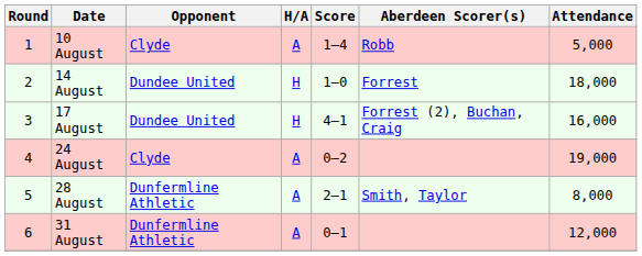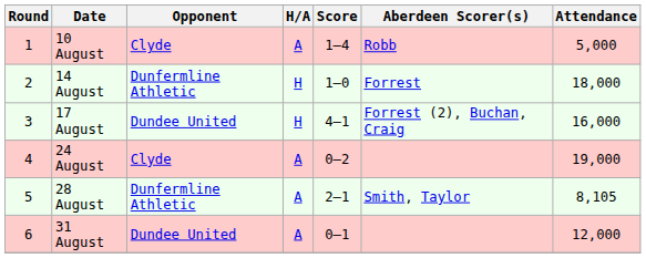 <table class="wikitable" style="text-align:center">
 <tr>
 <th>Round</th>
 <th>Date</th>
 <th>Opponent</th>
 <th>H/A</th>
 <th>Score</th>
 <th>Aberdeen Scorer(s)</th>
 <th>Attendance</th>
 </tr>
 <tr bgcolor=#FFCCCC>
 <td>1</td>
 <td align=left>10 August</td>
 <td align=left><a href='#'>Clyde</a></td>
 <td><a href='#'>A</a></td>
 <td>1–4</td>
 <td align=left><a href='#'>Robb</a></td>
 <td>5,000</td>
 </tr>
 <tr bgcolor=#EEFFEE>
 <td>2</td>
 <td align=left>14 August</td>
-<td align=left><a href='#'>Dundee United</a></td>
+<td align=left><a href='#'>Dunfermline Athletic</a></td>
 <td><a href='#'>H</a></td>
 <td>1–0</td>
 <td align=left><a href='#'>Forrest</a></td>
 <td>18,000</td>
 </tr>
 <tr bgcolor=#EEFFEE>
 <td>3</td>
 <td align=left>17 August</td>
 <td align=left><a href='#'>Dundee United</a></td>
 <td><a href='#'>H</a></td>
 <td>4–1</td>
 <td align=left><a href='#'>Forrest</a> (2), <a href='#'>Buchan</a>, <a href='#'>Craig</a></td>
 <td>16,000</td>
 </tr>
 <tr bgcolor=#FFCCCC>
 <td>4</td>
 <td align=left>24 August</td>
 <td align=left><a href='#'>Clyde</a></td>
 <td><a href='#'>A</a></td>
 <td>0–2</td>
 <td align=left></td>
 <td>19,000</td>
 </tr>
 <tr bgcolor=#EEFFEE>
 <td>5</td>
 <td align=left>28 August</td>
 <td align=left><a href='#'>Dunfermline Athletic</a></td>
 <td><a href='#'>A</a></td>
 <td>2–1</td>
 <td align=left><a href='#'>Smith</a>, <a href='#'>Taylor</a></td>
-<td>8,000</td>
+<td>8,105</td>
 </tr>
 <tr bgcolor=#FFCCCC>
 <td>6</td>
 <td align=left>31 August</td>
-<td align=left><a href='#'>Dunfermline Athletic</a></td>
+<td align=left><a href='#'>Dundee United</a></td>
 <td><a href='#'>A</a></td>
 <td>0–1</td>
 <td align=left></td>
 <td>12,000</td>
 </tr>
 <tr>
 </tr>
 </table>
